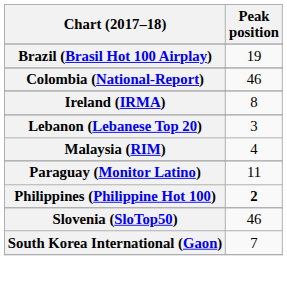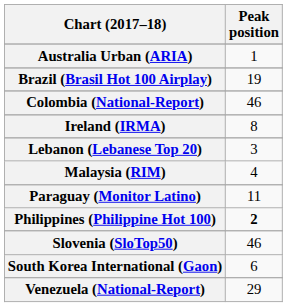 <table class="wikitable plainrowheaders sortable" style="text-align:center;">
 <tr>
 <th scope="col">Chart (2017–18)</th>
 <th scope="col">Peak<br>position</th>
 </tr>
 <tr>
+</tr>
+<tr>
+<th scope="row">Australia Urban (<a href='#'>ARIA</a>)</th>
+<td>1</td>
 </tr>
 <tr>
 </tr>
 <tr>
 </tr>
 <tr>
 </tr>
 <tr>
 </tr>
 <tr>
 <th scope="row">Brazil (<a href='#'>Brasil Hot 100 Airplay</a>)</th>
 <td>19</td>
 </tr>
 <tr>
 </tr>
 <tr>
 </tr>
 <tr>
 </tr>
 <tr>
 </tr>
 <tr>
 <th scope="row">Colombia (<a href='#'>National-Report</a>)</th>
 <td>46</td>
 </tr>
 <tr>
 </tr>
 <tr>
 </tr>
 <tr>
 </tr>
 <tr>
 </tr>
 <tr>
 </tr>
 <tr>
 </tr>
 <tr>
 </tr>
 <tr>
 </tr>
 <tr>
 </tr>
 <tr>
 <th scope="row">Ireland (<a href='#'>IRMA</a>)</th>
 <td>8</td>
 </tr>
 <tr>
 </tr>
 <tr>
 </tr>
 <tr>
 <th scope="row">Lebanon (<a href='#'>Lebanese Top 20</a>)</th>
 <td>3</td>
 </tr>
 <tr>
 <th scope="row">Malaysia (<a href='#'>RIM</a>)</th>
 <td>4</td>
 </tr>
 <tr>
 </tr>
 <tr>
 </tr>
 <tr>
 </tr>
 <tr>
 </tr>
 <tr>
 <th scope="row">Paraguay (<a href='#'>Monitor Latino</a>)</th>
 <td>11</td>
 </tr>
 <tr>
 <th scope="row">Philippines (<a href='#'>Philippine Hot 100</a>)</th>
 <td><strong>2</strong></td>
 </tr>
 <tr>
 </tr>
 <tr>
 </tr>
 <tr>
 </tr>
 <tr>
 </tr>
 <tr>
 <th scope="row">Slovenia (<a href='#'>SloTop50</a>)</th>
 <td>46</td>
 </tr>
 <tr>
 <th scope="row">South Korea International (<a href='#'>Gaon</a>)</th>
-<td>7</td>
+<td>6</td>
 </tr>
 <tr>
 </tr>
 <tr>
 </tr>
 <tr>
 </tr>
 <tr>
 </tr>
 <tr>
 </tr>
 <tr>
 </tr>
 <tr>
 </tr>
 <tr>
 </tr>
 <tr>
 </tr>
 <tr>
 </tr>
 <tr>
 </tr>
+<tr>
+<th scope="row">Venezuela (<a href='#'>National-Report</a>)</th>
+<td>29</td>
+</tr>
 </table>
